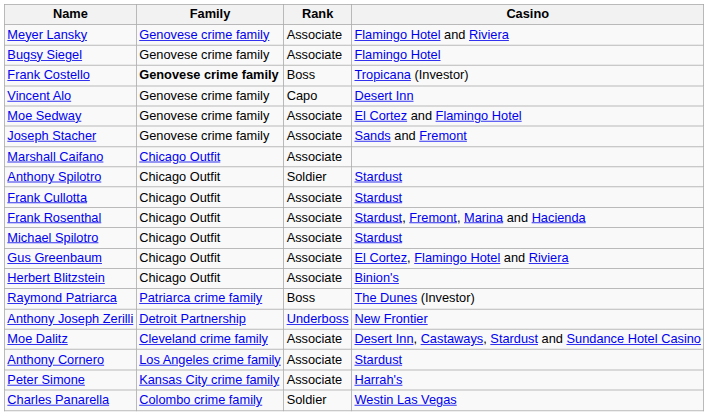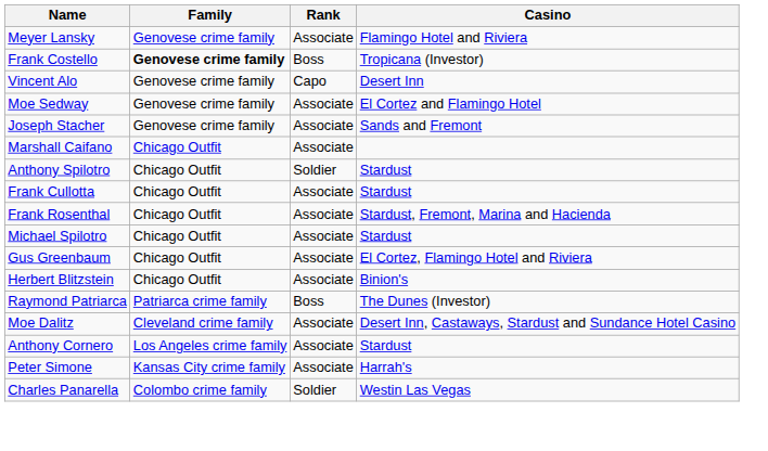 <table class="wikitable collapsible">
 <tr>
 <th><strong>Name</strong></th>
 <th><strong>Family</strong></th>
 <th><strong>Rank</strong></th>
 <th><strong>Casino</strong></th>
 </tr>
 <tr>
 <td><a href='#'>Meyer Lansky</a></td>
 <td><a href='#'>Genovese crime family</a></td>
 <td>Associate</td>
 <td><a href='#'>Flamingo Hotel</a> and <a href='#'>Riviera</a></td>
-</tr>
-<tr>
-<td><a href='#'>Bugsy Siegel</a></td>
-<td>Genovese crime family</td>
-<td>Associate</td>
-<td><a href='#'>Flamingo Hotel</a></td>
 </tr>
 <tr>
 <td><a href='#'>Frank Costello</a></td>
 <td><strong>Genovese crime family</strong></td>
 <td>Boss</td>
 <td><a href='#'>Tropicana</a> (Investor)</td>
 </tr>
 <tr>
 <td><a href='#'>Vincent Alo</a></td>
 <td>Genovese crime family</td>
 <td>Capo</td>
 <td><a href='#'>Desert Inn</a></td>
 </tr>
 <tr>
 <td><a href='#'>Moe Sedway</a></td>
 <td>Genovese crime family</td>
 <td>Associate</td>
 <td><a href='#'>El Cortez</a> and <a href='#'>Flamingo Hotel</a></td>
 </tr>
 <tr>
 <td><a href='#'>Joseph Stacher</a></td>
 <td>Genovese crime family</td>
 <td>Associate</td>
 <td><a href='#'>Sands</a> and <a href='#'>Fremont</a></td>
 </tr>
 <tr>
 <td><a href='#'>Marshall Caifano</a></td>
 <td><a href='#'>Chicago Outfit</a></td>
 <td>Associate</td>
 <td></td>
 </tr>
 <tr>
 <td><a href='#'>Anthony Spilotro</a></td>
 <td>Chicago Outfit</td>
 <td>Soldier</td>
 <td><a href='#'>Stardust</a></td>
 </tr>
 <tr>
 <td><a href='#'>Frank Cullotta</a></td>
 <td>Chicago Outfit</td>
 <td>Associate</td>
 <td><a href='#'>Stardust</a></td>
 </tr>
 <tr>
 <td><a href='#'>Frank Rosenthal</a></td>
 <td>Chicago Outfit</td>
 <td>Associate</td>
 <td><a href='#'>Stardust</a>, <a href='#'>Fremont</a>, <a href='#'>Marina</a> and <a href='#'>Hacienda</a></td>
 </tr>
 <tr>
 <td><a href='#'>Michael Spilotro</a></td>
 <td>Chicago Outfit</td>
 <td>Associate</td>
 <td><a href='#'>Stardust</a></td>
 </tr>
 <tr>
 <td><a href='#'>Gus Greenbaum</a></td>
 <td>Chicago Outfit</td>
 <td>Associate</td>
 <td><a href='#'>El Cortez</a>, <a href='#'>Flamingo Hotel</a> and <a href='#'>Riviera</a></td>
 </tr>
 <tr>
 <td><a href='#'>Herbert Blitzstein</a></td>
 <td>Chicago Outfit</td>
 <td>Associate</td>
 <td><a href='#'>Binion's</a></td>
 </tr>
 <tr>
 <td><a href='#'>Raymond Patriarca</a></td>
 <td><a href='#'>Patriarca crime family</a></td>
 <td>Boss</td>
 <td><a href='#'>The Dunes</a> (Investor)</td>
 </tr>
 <tr>
-<td><a href='#'>Anthony Joseph Zerilli</a></td>
-<td><a href='#'>Detroit Partnership</a></td>
-<td><a href='#'>Underboss</a></td>
-<td><a href='#'>New Frontier</a></td>
-</tr>
-<tr>
 <td><a href='#'>Moe Dalitz</a></td>
 <td><a href='#'>Cleveland crime family</a></td>
 <td>Associate</td>
 <td><a href='#'>Desert Inn</a>, <a href='#'>Castaways</a>, <a href='#'>Stardust</a> and <a href='#'>Sundance Hotel Casino</a></td>
 </tr>
 <tr>
 <td><a href='#'>Anthony Cornero</a></td>
 <td><a href='#'>Los Angeles crime family</a></td>
 <td>Associate</td>
 <td><a href='#'>Stardust</a></td>
 </tr>
 <tr>
 <td><a href='#'>Peter Simone</a></td>
 <td><a href='#'>Kansas City crime family</a></td>
 <td>Associate</td>
 <td><a href='#'>Harrah's</a></td>
 </tr>
 <tr>
 <td><a href='#'>Charles Panarella</a></td>
 <td><a href='#'>Colombo crime family</a></td>
 <td>Soldier</td>
 <td><a href='#'>Westin Las Vegas</a></td>
 </tr>
 </table>
